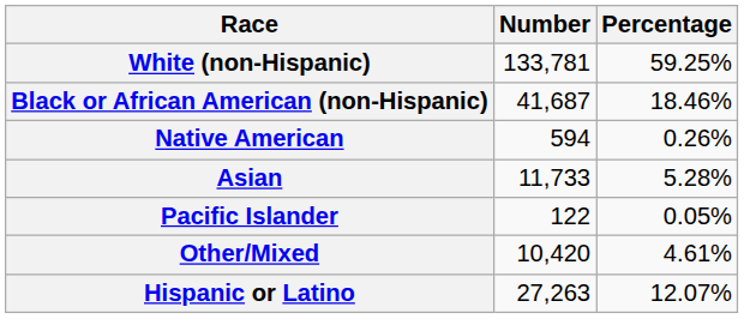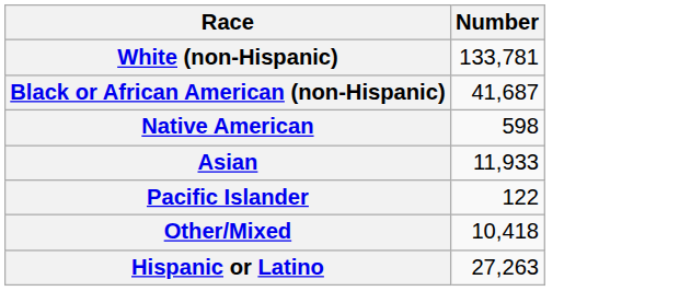 <table class="wikitable" style="text-align:right">
 <tr>
 <th scope="col">Race</th>
 <th scope="col">Number</th>
-<th scope="col">Percentage</th>
 </tr>
 <tr>
 <th scope="row"><a href='#'>White</a> (non-Hispanic)</th>
 <td>133,781</td>
-<td>59.25%</td>
 </tr>
 <tr>
 <th scope="row"><a href='#'>Black or African American</a> (non-Hispanic)</th>
 <td>41,687</td>
-<td>18.46%</td>
 </tr>
 <tr>
 <th scope="row"><a href='#'>Native American</a></th>
-<td>594</td>
-<td>0.26%</td>
+<td>598</td>
 </tr>
 <tr>
 <th scope="row"><a href='#'>Asian</a></th>
-<td>11,733</td>
-<td>5.28%</td>
+<td>11,933</td>
 </tr>
 <tr>
 <th scope="row"><a href='#'>Pacific Islander</a></th>
 <td>122</td>
-<td>0.05%</td>
 </tr>
 <tr>
 <th scope="row"><a href='#'>Other/Mixed</a></th>
-<td>10,420</td>
-<td>4.61%</td>
+<td>10,418</td>
 </tr>
 <tr>
 <th scope="row"><a href='#'>Hispanic</a> or <a href='#'>Latino</a></th>
 <td>27,263</td>
-<td>12.07%</td>
 </tr>
 </table>
